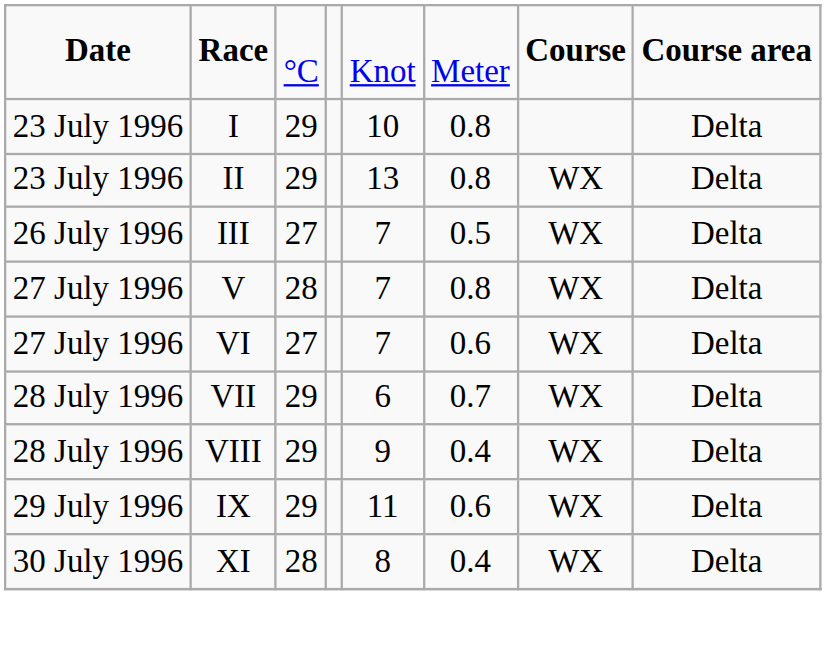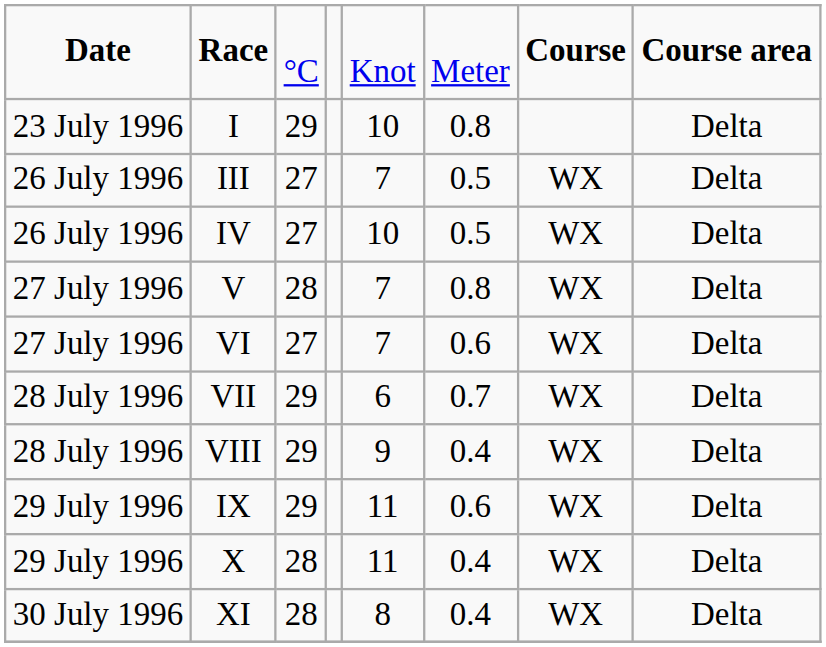 <table class="wikitable" style="text-align:center; vertical-align:bottom; font-size:90%">
 <tr>
 <td><strong>Date</strong></td>
 <td><strong>Race</strong></td>
 <td><br><a href='#'>°C</a></td>
 <td></td>
 <td><br><a href='#'>Knot</a></td>
 <td><br><a href='#'>Meter</a></td>
 <td><strong>Course</strong></td>
 <td><strong>Course area</strong></td>
 </tr>
 <tr>
 <td>23 July 1996</td>
 <td>I</td>
 <td>29</td>
 <td></td>
 <td>10</td>
 <td>0.8</td>
 <td></td>
 <td>Delta</td>
 </tr>
 <tr>
-<td>23 July 1996</td>
-<td>II</td>
-<td>29</td>
+<td>26 July 1996</td>
+<td>III</td>
+<td>27</td>
 <td></td>
-<td>13</td>
-<td>0.8</td>
+<td>7</td>
+<td>0.5</td>
 <td>WX</td>
 <td>Delta</td>
 </tr>
 <tr>
 <td>26 July 1996</td>
-<td>III</td>
+<td>IV</td>
 <td>27</td>
 <td></td>
-<td>7</td>
+<td>10</td>
 <td>0.5</td>
 <td>WX</td>
 <td>Delta</td>
 </tr>
 <tr>
 <td>27 July 1996</td>
 <td>V</td>
 <td>28</td>
 <td></td>
 <td>7</td>
 <td>0.8</td>
 <td>WX</td>
 <td>Delta</td>
 </tr>
 <tr>
 <td>27 July 1996</td>
 <td>VI</td>
 <td>27</td>
 <td></td>
 <td>7</td>
 <td>0.6</td>
 <td>WX</td>
 <td>Delta</td>
 </tr>
 <tr>
 <td>28 July 1996</td>
 <td>VII</td>
 <td>29</td>
 <td></td>
 <td>6</td>
 <td>0.7</td>
 <td>WX</td>
 <td>Delta</td>
 </tr>
 <tr>
 <td>28 July 1996</td>
 <td>VIII</td>
 <td>29</td>
 <td></td>
 <td>9</td>
 <td>0.4</td>
 <td>WX</td>
 <td>Delta</td>
 </tr>
 <tr>
 <td>29 July 1996</td>
 <td>IX</td>
 <td>29</td>
 <td></td>
 <td>11</td>
 <td>0.6</td>
 <td>WX</td>
 <td>Delta</td>
 </tr>
 <tr>
+<td>29 July 1996</td>
+<td>X</td>
+<td>28</td>
+<td></td>
+<td>11</td>
+<td>0.4</td>
+<td>WX</td>
+<td>Delta</td>
+</tr>
+<tr>
 <td>30 July 1996</td>
 <td>XI</td>
 <td>28</td>
 <td></td>
 <td>8</td>
 <td>0.4</td>
 <td>WX</td>
 <td>Delta</td>
 </tr>
 <tr>
 </tr>
 </table>
